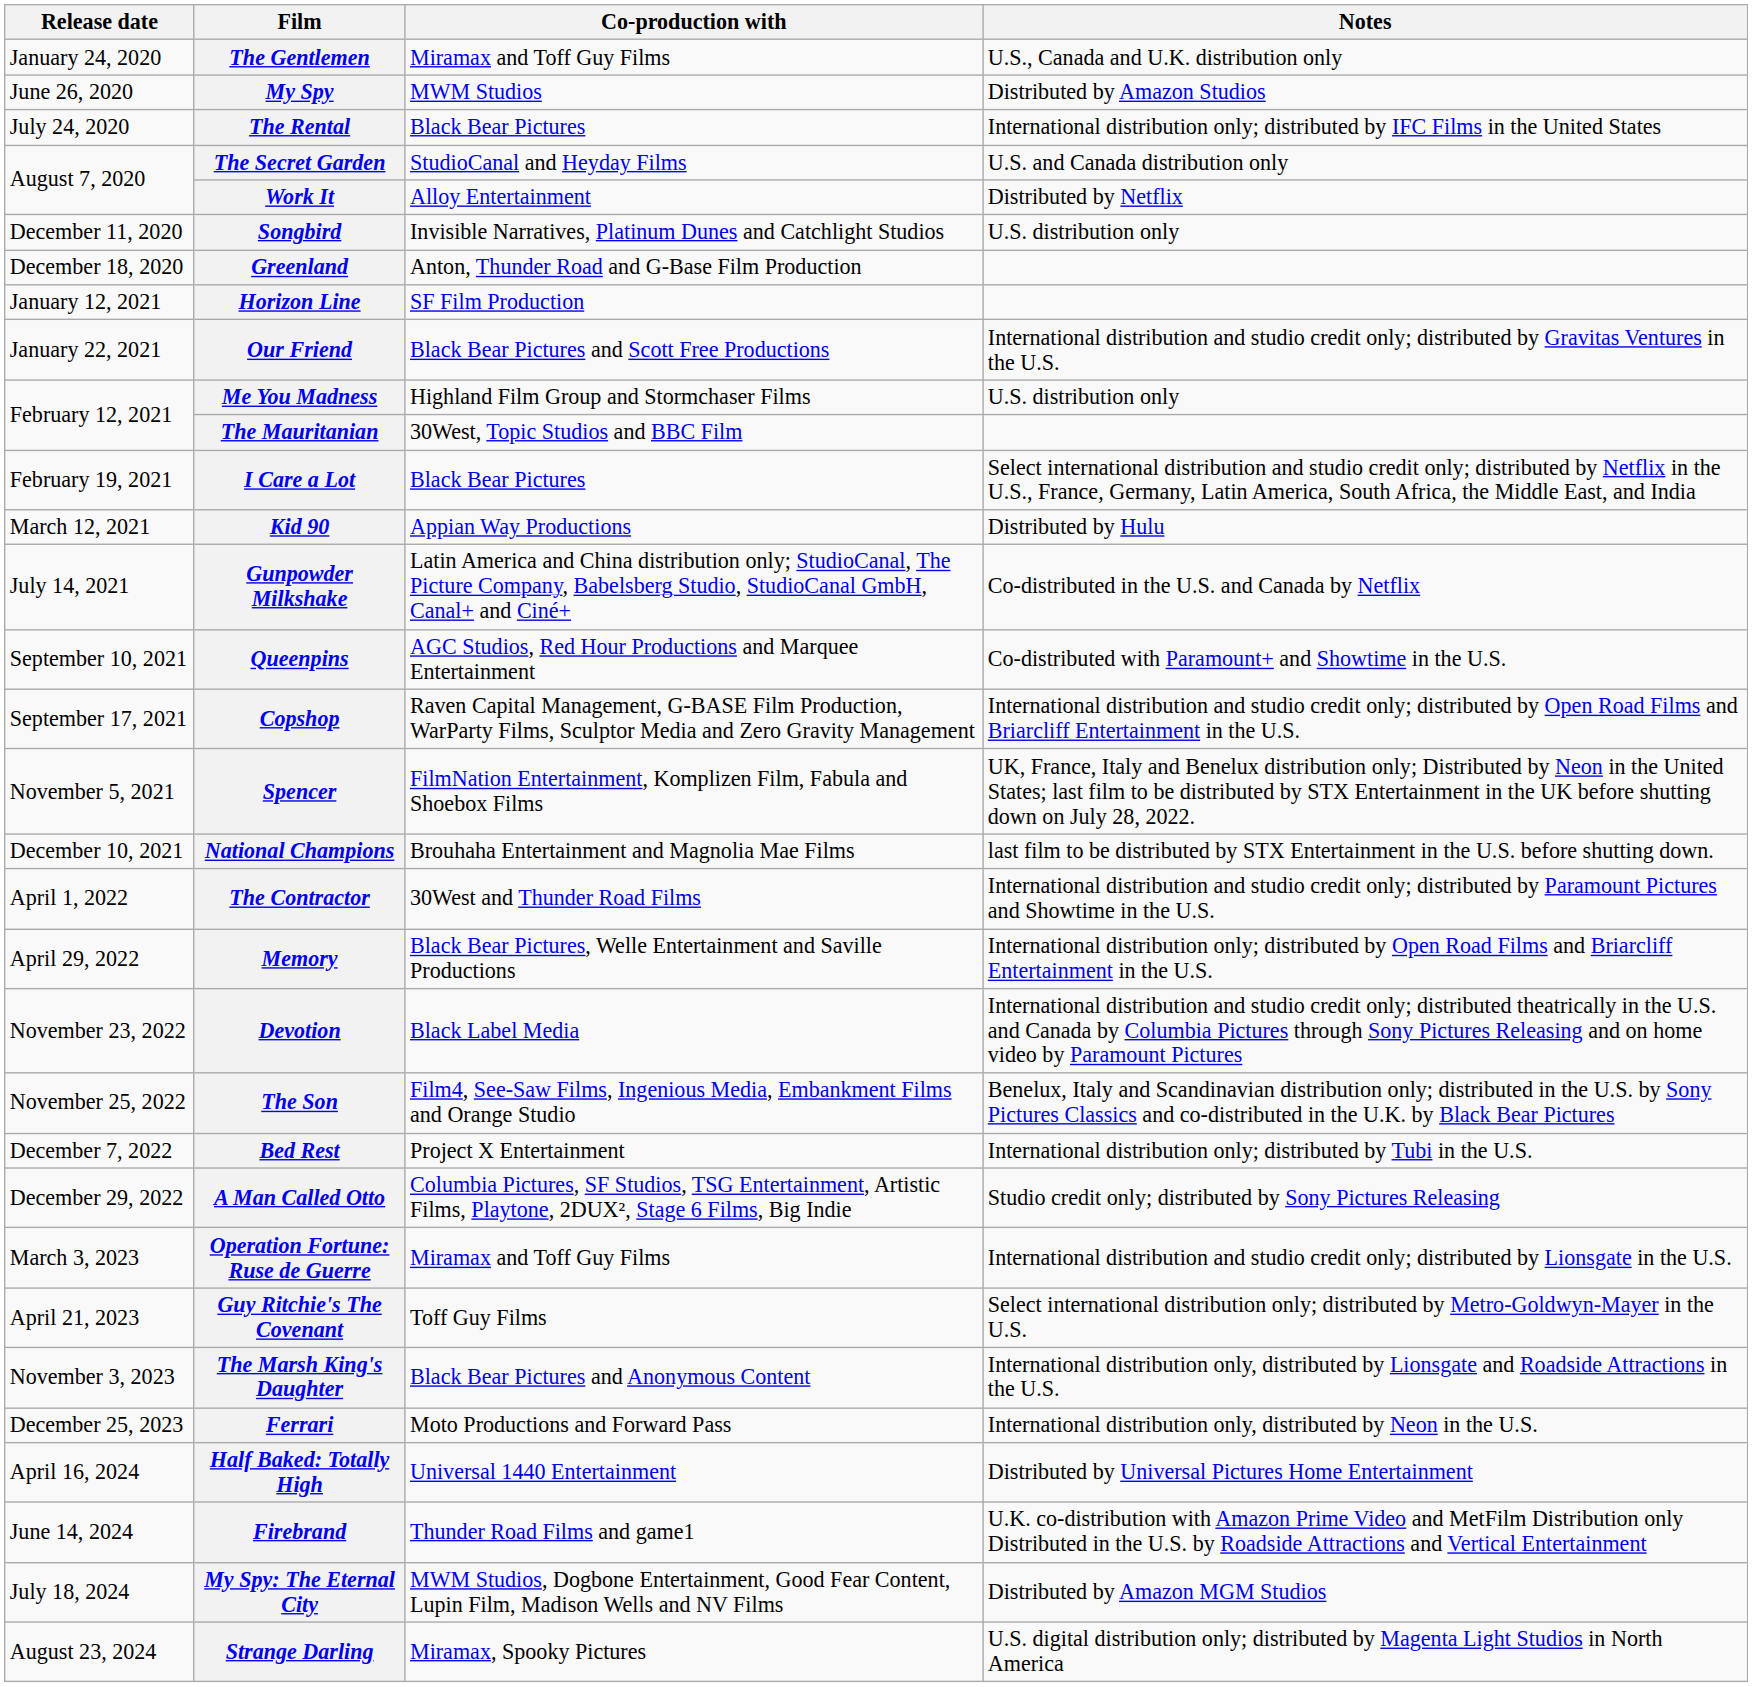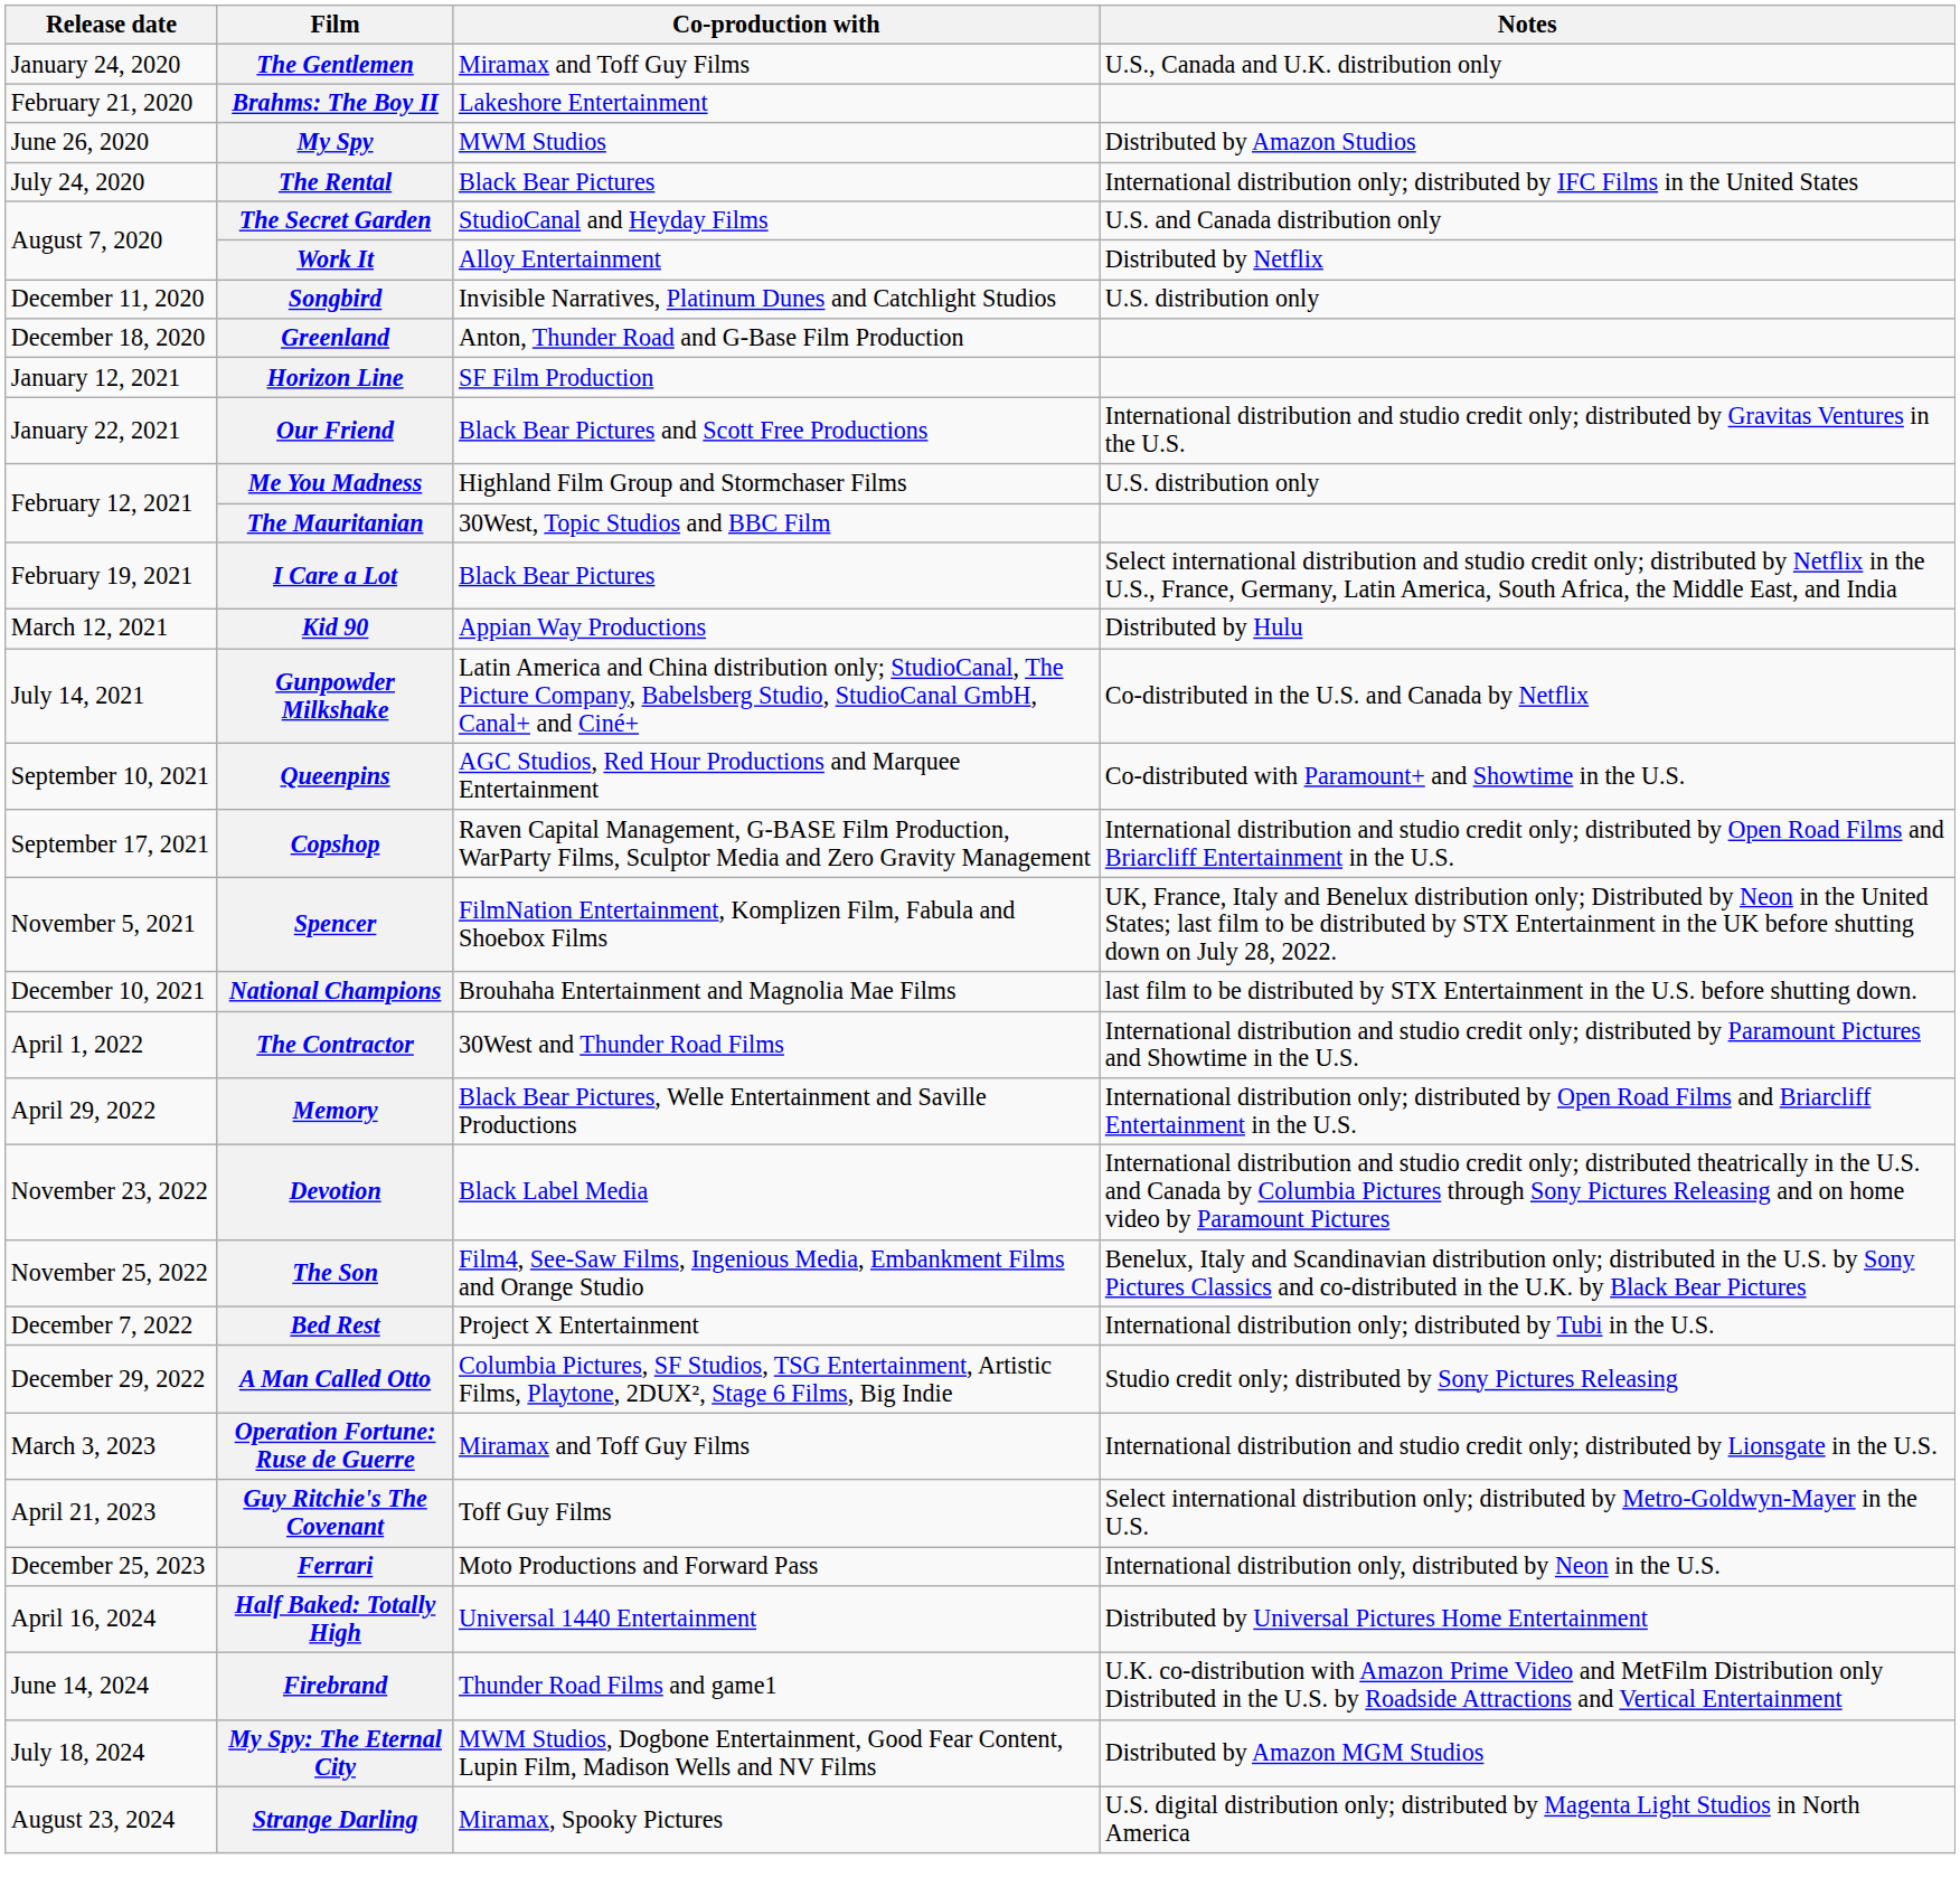 <table class="wikitable sortable" style="width:100%;">
 <tr>
 <th scope="col" style="width:130px;">Release date</th>
 <th>Film</th>
 <th>Co-production with</th>
 <th>Notes</th>
 </tr>
 <tr>
 <td>January 24, 2020</td>
 <th scope="row"><em><a href='#'>The Gentlemen</a></em></th>
 <td><a href='#'>Miramax</a> and Toff Guy Films</td>
 <td>U.S., Canada and U.K. distribution only </td>
+</tr>
+<tr>
+<td>February 21, 2020</td>
+<th scope="row"><em><a href='#'>Brahms: The Boy II</a></em></th>
+<td><a href='#'>Lakeshore Entertainment</a></td>
+<td></td>
 </tr>
 <tr>
 <td>June 26, 2020</td>
 <th scope="row"><em><a href='#'>My Spy</a></em></th>
 <td><a href='#'>MWM Studios</a></td>
 <td>Distributed by <a href='#'>Amazon Studios</a></td>
 </tr>
 <tr>
 <td>July 24, 2020</td>
 <th scope="row"><em><a href='#'>The Rental</a></em></th>
 <td><a href='#'>Black Bear Pictures</a></td>
 <td>International distribution only; distributed by <a href='#'>IFC Films</a> in the United States</td>
 </tr>
 <tr>
 <td rowspan="2">August 7, 2020</td>
 <th scope="row"><em><a href='#'>The Secret Garden</a></em></th>
 <td><a href='#'>StudioCanal</a> and <a href='#'>Heyday Films</a></td>
 <td>U.S. and Canada distribution only </td>
 </tr>
 <tr>
 <th scope="row"><em><a href='#'>Work It</a></em></th>
 <td><a href='#'>Alloy Entertainment</a></td>
 <td>Distributed by <a href='#'>Netflix</a></td>
 </tr>
 <tr>
 <td>December 11, 2020</td>
 <th scope="row"><em><a href='#'>Songbird</a></em></th>
 <td>Invisible Narratives, <a href='#'>Platinum Dunes</a> and Catchlight Studios</td>
 <td>U.S. distribution only </td>
 </tr>
 <tr>
 <td>December 18, 2020</td>
 <th scope="row"><em><a href='#'>Greenland</a></em></th>
 <td>Anton, <a href='#'>Thunder Road</a> and G-Base Film Production</td>
 <td></td>
 </tr>
 <tr>
 <td>January 12, 2021</td>
 <th scope="row"><em><a href='#'>Horizon Line</a></em></th>
 <td><a href='#'>SF Film Production</a></td>
 <td></td>
 </tr>
 <tr>
 <td>January 22, 2021</td>
 <th scope="row"><em><a href='#'>Our Friend</a></em></th>
 <td><a href='#'>Black Bear Pictures</a> and <a href='#'>Scott Free Productions</a></td>
 <td>International distribution and studio credit only; distributed by <a href='#'>Gravitas Ventures</a> in the U.S.</td>
 </tr>
 <tr>
 <td rowspan="2">February 12, 2021</td>
 <th scope="row"><em><a href='#'>Me You Madness</a></em></th>
 <td>Highland Film Group and Stormchaser Films</td>
 <td>U.S. distribution only </td>
 </tr>
 <tr>
 <th scope="row"><em><a href='#'>The Mauritanian</a></em></th>
 <td>30West, <a href='#'>Topic Studios</a> and <a href='#'>BBC Film</a></td>
 <td></td>
 </tr>
 <tr>
 <td>February 19, 2021</td>
 <th scope="row"><em><a href='#'>I Care a Lot</a></em></th>
 <td><a href='#'>Black Bear Pictures</a></td>
 <td>Select international distribution and studio credit only; distributed by <a href='#'>Netflix</a> in the U.S., France, Germany, Latin America, South Africa, the Middle East, and India</td>
 </tr>
 <tr>
 <td>March 12, 2021</td>
 <th scope="row"><em><a href='#'>Kid 90</a></em></th>
 <td><a href='#'>Appian Way Productions</a></td>
 <td>Distributed by <a href='#'>Hulu</a></td>
 </tr>
 <tr>
 <td>July 14, 2021</td>
 <th scope="row"><em><a href='#'>Gunpowder Milkshake</a></em></th>
 <td>Latin America and China distribution only; <a href='#'>StudioCanal</a>, <a href='#'>The Picture Company</a>, <a href='#'>Babelsberg Studio</a>, <a href='#'>StudioCanal GmbH</a>, <a href='#'>Canal+</a> and <a href='#'>Ciné+</a></td>
 <td>Co-distributed in the U.S. and Canada by <a href='#'>Netflix</a></td>
 </tr>
 <tr>
 <td>September 10, 2021</td>
 <th scope="row"><em><a href='#'>Queenpins</a></em></th>
 <td><a href='#'>AGC Studios</a>, <a href='#'>Red Hour Productions</a> and Marquee Entertainment</td>
 <td>Co-distributed with <a href='#'>Paramount+</a> and <a href='#'>Showtime</a> in the U.S.</td>
 </tr>
 <tr>
 <td>September 17, 2021</td>
 <th scope="row"><em><a href='#'>Copshop</a></em></th>
 <td>Raven Capital Management, G-BASE Film Production, WarParty Films, Sculptor Media and Zero Gravity Management</td>
 <td>International distribution and studio credit only; distributed by <a href='#'>Open Road Films</a> and <a href='#'>Briarcliff Entertainment</a> in the U.S.</td>
 </tr>
 <tr>
 <td>November 5, 2021</td>
 <th scope="row"><em><a href='#'>Spencer</a></em></th>
 <td><a href='#'>FilmNation Entertainment</a>, Komplizen Film, Fabula and Shoebox Films</td>
 <td>UK, France, Italy and Benelux distribution only; Distributed by <a href='#'>Neon</a> in the United States; last film to be distributed by STX Entertainment in the UK before shutting down on July 28, 2022.</td>
 </tr>
 <tr>
 <td>December 10, 2021</td>
 <th scope="row"><em><a href='#'>National Champions</a></em></th>
 <td>Brouhaha Entertainment and Magnolia Mae Films</td>
 <td>last film to be distributed by STX Entertainment in the U.S. before shutting down.</td>
 </tr>
 <tr>
 <td>April 1, 2022</td>
 <th scope="row"><em><a href='#'>The Contractor</a></em></th>
 <td>30West and <a href='#'>Thunder Road Films</a></td>
 <td>International distribution and studio credit only; distributed by <a href='#'>Paramount Pictures</a> and Showtime in the U.S.</td>
 </tr>
 <tr>
 <td>April 29, 2022</td>
 <th scope="row"><em><a href='#'>Memory</a></em></th>
 <td><a href='#'>Black Bear Pictures</a>, Welle Entertainment and Saville Productions</td>
 <td>International distribution only; distributed by <a href='#'>Open Road Films</a> and <a href='#'>Briarcliff Entertainment</a> in the U.S.</td>
 </tr>
 <tr>
 <td>November 23, 2022</td>
 <th scope="row"><em><a href='#'>Devotion</a></em></th>
 <td><a href='#'>Black Label Media</a></td>
 <td>International distribution and studio credit only; distributed theatrically in the U.S. and Canada by <a href='#'>Columbia Pictures</a> through <a href='#'>Sony Pictures Releasing</a> and on home video by <a href='#'>Paramount Pictures</a></td>
 </tr>
 <tr>
 <td>November 25, 2022</td>
 <th scope="row"><em><a href='#'>The Son</a></em></th>
 <td><a href='#'>Film4</a>, <a href='#'>See-Saw Films</a>, <a href='#'>Ingenious Media</a>, <a href='#'>Embankment Films</a> and Orange Studio</td>
 <td>Benelux, Italy and Scandinavian distribution only; distributed in the U.S. by <a href='#'>Sony Pictures Classics</a> and co-distributed in the U.K. by <a href='#'>Black Bear Pictures</a></td>
 </tr>
 <tr>
 <td>December 7, 2022</td>
 <th scope="row"><em><a href='#'>Bed Rest</a></em></th>
 <td>Project X Entertainment</td>
 <td>International distribution only; distributed by <a href='#'>Tubi</a> in the U.S.</td>
 </tr>
 <tr>
 <td>December 29, 2022</td>
 <th scope="row"><em><a href='#'>A Man Called Otto</a></em></th>
 <td><a href='#'>Columbia Pictures</a>, <a href='#'>SF Studios</a>, <a href='#'>TSG Entertainment</a>, Artistic Films, <a href='#'>Playtone</a>, 2DUX², <a href='#'>Stage 6 Films</a>, Big Indie</td>
 <td>Studio credit only; distributed by <a href='#'>Sony Pictures Releasing</a></td>
 </tr>
 <tr>
 <td>March 3, 2023</td>
 <th scope="row"><em><a href='#'>Operation Fortune: Ruse de Guerre</a></em></th>
 <td><a href='#'>Miramax</a> and Toff Guy Films</td>
 <td>International distribution and studio credit only; distributed by <a href='#'>Lionsgate</a> in the U.S.</td>
 </tr>
 <tr>
 <td>April 21, 2023</td>
 <th scope="row"><em><a href='#'>Guy Ritchie's The Covenant</a></em></th>
 <td>Toff Guy Films</td>
 <td>Select international distribution only; distributed by <a href='#'>Metro-Goldwyn-Mayer</a> in the U.S.</td>
 </tr>
 <tr>
-<td>November 3, 2023</td>
-<th scope="row"><em><a href='#'>The Marsh King's Daughter</a></em></th>
-<td><a href='#'>Black Bear Pictures</a> and <a href='#'>Anonymous Content</a></td>
-<td>International distribution only, distributed by <a href='#'>Lionsgate</a> and <a href='#'>Roadside Attractions</a> in the U.S.</td>
-</tr>
-<tr>
 <td>December 25, 2023</td>
 <th scope="row"><em><a href='#'>Ferrari</a></em></th>
 <td>Moto Productions and Forward Pass</td>
 <td>International distribution only, distributed by <a href='#'>Neon</a> in the U.S.</td>
 </tr>
 <tr>
 <td>April 16, 2024</td>
 <th scope="row"><em><a href='#'>Half Baked: Totally High</a></em></th>
 <td><a href='#'>Universal 1440 Entertainment</a></td>
 <td>Distributed by <a href='#'>Universal Pictures Home Entertainment</a></td>
 </tr>
 <tr>
 <td>June 14, 2024</td>
 <th scope="row"><em><a href='#'>Firebrand</a></em></th>
 <td><a href='#'>Thunder Road Films</a> and game1</td>
 <td>U.K. co-distribution with <a href='#'>Amazon Prime Video</a> and MetFilm Distribution only Distributed in the U.S. by <a href='#'>Roadside Attractions</a> and <a href='#'>Vertical Entertainment</a></td>
 </tr>
 <tr>
 <td>July 18, 2024</td>
 <th scope="row"><em><a href='#'>My Spy: The Eternal City</a></em></th>
 <td><a href='#'>MWM Studios</a>, Dogbone Entertainment, Good Fear Content, Lupin Film, Madison Wells and NV Films</td>
 <td>Distributed by <a href='#'>Amazon MGM Studios</a></td>
 </tr>
 <tr>
 <td>August 23, 2024</td>
 <th scope="row"><em><a href='#'>Strange Darling</a></em></th>
 <td><a href='#'>Miramax</a>, Spooky Pictures</td>
 <td>U.S. digital distribution only; distributed by <a href='#'>Magenta Light Studios</a> in North America</td>
 </tr>
 </table>
